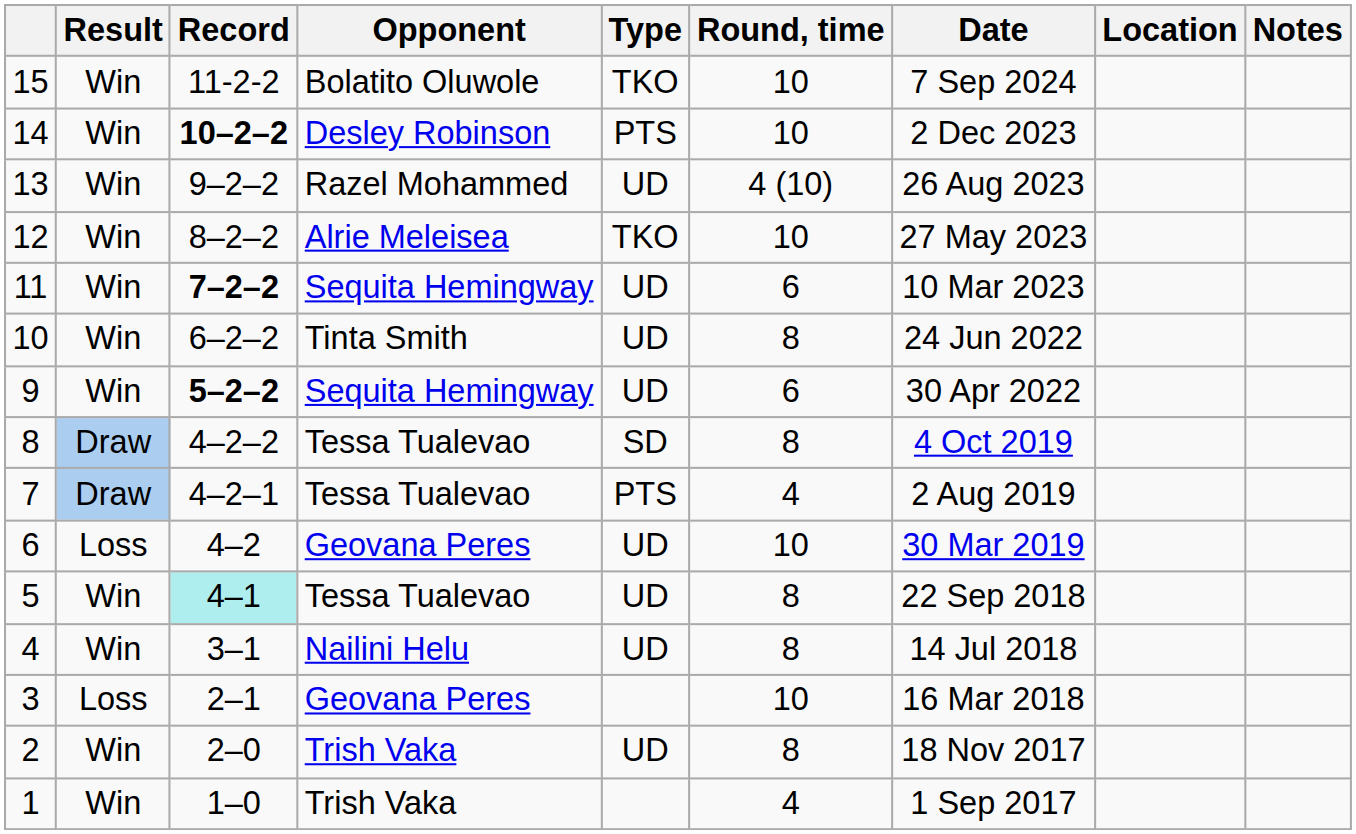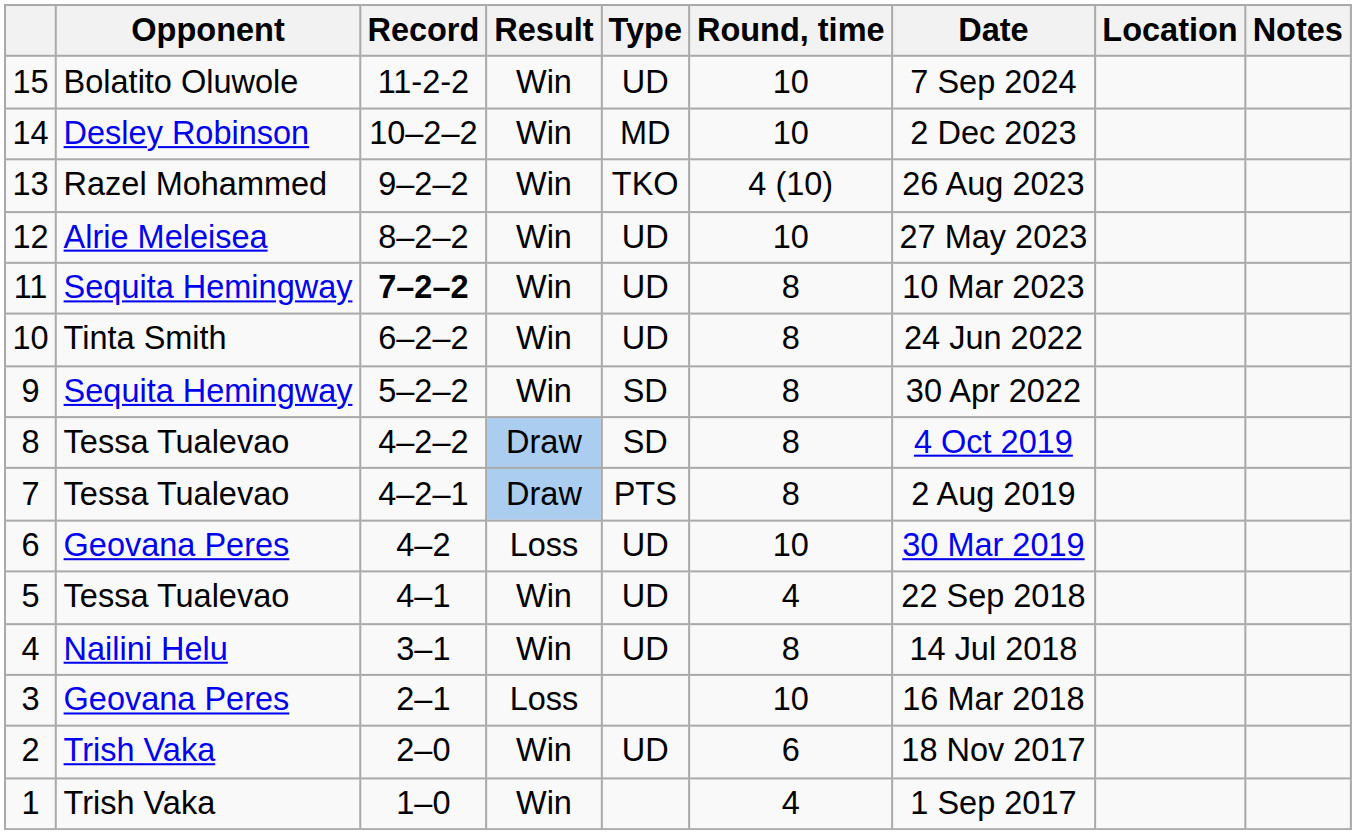 <table class="wikitable" style="text-align:center">
 <tr>
 <th></th>
+<th>Opponent</th>
+<th>Record</th>
 <th>Result</th>
-<th>Record</th>
-<th>Opponent</th>
 <th>Type</th>
 <th>Round, time</th>
 <th>Date</th>
 <th>Location</th>
 <th>Notes</th>
 </tr>
 <tr>
 <td>15</td>
+<td style="text-align:left;">Bolatito Oluwole</td>
+<td>11-2-2</td>
 <td>Win</td>
-<td>11-2-2</td>
-<td style="text-align:left;">Bolatito Oluwole</td>
-<td>TKO</td>
+<td>UD</td>
 <td>10</td>
 <td>7 Sep 2024</td>
 <td style="text-align:left;"></td>
 <td style="text-align:left;"></td>
 </tr>
 <tr>
 <td>14</td>
+<td style="text-align:left;"><a href='#'>Desley Robinson</a></td>
+<td>10–2–2</td>
 <td>Win</td>
-<td><strong>10–2–2</strong></td>
-<td style="text-align:left;"><a href='#'>Desley Robinson</a></td>
-<td>PTS</td>
+<td>MD</td>
 <td>10</td>
 <td>2 Dec 2023</td>
 <td style="text-align:left;"></td>
 <td style="text-align:left;"></td>
 </tr>
 <tr>
 <td>13</td>
+<td style="text-align:left;">Razel Mohammed</td>
+<td>9–2–2</td>
 <td>Win</td>
-<td>9–2–2</td>
-<td style="text-align:left;">Razel Mohammed</td>
-<td>UD</td>
+<td>TKO</td>
 <td>4 (10)</td>
 <td>26 Aug 2023</td>
 <td style="text-align:left;"></td>
 <td style="text-align:left;"></td>
 </tr>
 <tr>
 <td>12</td>
+<td style="text-align:left;"><a href='#'>Alrie Meleisea</a></td>
+<td>8–2–2</td>
 <td>Win</td>
-<td>8–2–2</td>
-<td style="text-align:left;"><a href='#'>Alrie Meleisea</a></td>
-<td>TKO</td>
+<td>UD</td>
 <td>10</td>
 <td>27 May 2023</td>
 <td style="text-align:left;"></td>
 <td style="text-align:left;"></td>
 </tr>
 <tr>
 <td>11</td>
+<td style="text-align:left;"><a href='#'>Sequita Hemingway</a></td>
+<td><strong>7–2–2</strong></td>
 <td>Win</td>
-<td><strong>7–2–2</strong></td>
-<td style="text-align:left;"><a href='#'>Sequita Hemingway</a></td>
 <td>UD</td>
-<td>6</td>
+<td>8</td>
 <td>10 Mar 2023</td>
 <td style="text-align:left;"></td>
 <td style="text-align:left;"></td>
 </tr>
 <tr>
 <td>10</td>
+<td style="text-align:left;">Tinta Smith</td>
+<td>6–2–2</td>
 <td>Win</td>
-<td>6–2–2</td>
-<td style="text-align:left;">Tinta Smith</td>
 <td>UD</td>
 <td>8</td>
 <td>24 Jun 2022</td>
 <td style="text-align:left;"></td>
 <td style="text-align:left;"></td>
 </tr>
 <tr>
 <td>9</td>
+<td style="text-align:left;"><a href='#'>Sequita Hemingway</a></td>
+<td>5–2–2</td>
 <td>Win</td>
-<td><strong>5–2–2</strong></td>
-<td style="text-align:left;"><a href='#'>Sequita Hemingway</a></td>
-<td>UD</td>
-<td>6</td>
+<td>SD</td>
+<td>8</td>
 <td>30 Apr 2022</td>
 <td style="text-align:left;"></td>
 <td></td>
 </tr>
 <tr>
 <td>8</td>
+<td style="text-align:left;">Tessa Tualevao</td>
+<td>4–2–2</td>
 <td style="background:#abcdef;">Draw</td>
-<td>4–2–2</td>
-<td style="text-align:left;">Tessa Tualevao</td>
 <td>SD</td>
 <td>8</td>
 <td><a href='#'>4 Oct 2019</a></td>
 <td style="text-align:left;"></td>
 <td style="text-align:left;"></td>
 </tr>
 <tr>
 <td>7</td>
+<td style="text-align:left;">Tessa Tualevao</td>
+<td>4–2–1</td>
 <td style="background:#abcdef;">Draw</td>
-<td>4–2–1</td>
-<td style="text-align:left;">Tessa Tualevao</td>
 <td>PTS</td>
-<td>4</td>
+<td>8</td>
 <td>2 Aug 2019</td>
 <td style="text-align:left;"></td>
 <td style="text-align:left;"></td>
 </tr>
 <tr>
 <td>6</td>
+<td style="text-align:left;"><a href='#'>Geovana Peres</a></td>
+<td>4–2</td>
 <td>Loss</td>
-<td>4–2</td>
-<td style="text-align:left;"><a href='#'>Geovana Peres</a></td>
 <td>UD</td>
 <td>10</td>
 <td><a href='#'>30 Mar 2019</a></td>
 <td style="text-align:left;"></td>
 <td style="text-align:left;"></td>
 </tr>
 <tr>
 <td>5</td>
+<td style="text-align:left;">Tessa Tualevao</td>
+<td>4–1</td>
 <td>Win</td>
-<td style="background: paleturquoise;">4–1</td>
-<td style="text-align:left;">Tessa Tualevao</td>
 <td>UD</td>
-<td>8</td>
+<td>4</td>
 <td>22 Sep 2018</td>
 <td style="text-align:left;"></td>
 <td style="text-align:left;"></td>
 </tr>
 <tr>
 <td>4</td>
+<td style="text-align:left;"><a href='#'>Nailini Helu</a></td>
+<td>3–1</td>
 <td>Win</td>
-<td>3–1</td>
-<td style="text-align:left;"><a href='#'>Nailini Helu</a></td>
 <td>UD</td>
 <td>8</td>
 <td>14 Jul 2018</td>
 <td style="text-align:left;"></td>
 <td style="text-align:left;"></td>
 </tr>
 <tr>
 <td>3</td>
+<td style="text-align:left;"><a href='#'>Geovana Peres</a></td>
+<td>2–1</td>
 <td>Loss</td>
-<td>2–1</td>
-<td style="text-align:left;"><a href='#'>Geovana Peres</a></td>
 <td></td>
 <td>10</td>
 <td>16 Mar 2018</td>
 <td style="text-align:left;"></td>
 <td style="text-align:left;"></td>
 </tr>
 <tr>
 <td>2</td>
+<td style="text-align:left;"><a href='#'>Trish Vaka</a></td>
+<td>2–0</td>
 <td>Win</td>
-<td>2–0</td>
-<td style="text-align:left;"><a href='#'>Trish Vaka</a></td>
 <td>UD</td>
-<td>8</td>
+<td>6</td>
 <td>18 Nov 2017</td>
 <td style="text-align:left;"></td>
 <td style="text-align:left;"></td>
 </tr>
 <tr>
 <td>1</td>
+<td style="text-align:left;">Trish Vaka</td>
+<td>1–0</td>
 <td>Win</td>
-<td>1–0</td>
-<td style="text-align:left;">Trish Vaka</td>
 <td></td>
 <td>4</td>
 <td>1 Sep 2017</td>
 <td style="text-align:left;"></td>
 <td></td>
 </tr>
 </table>
